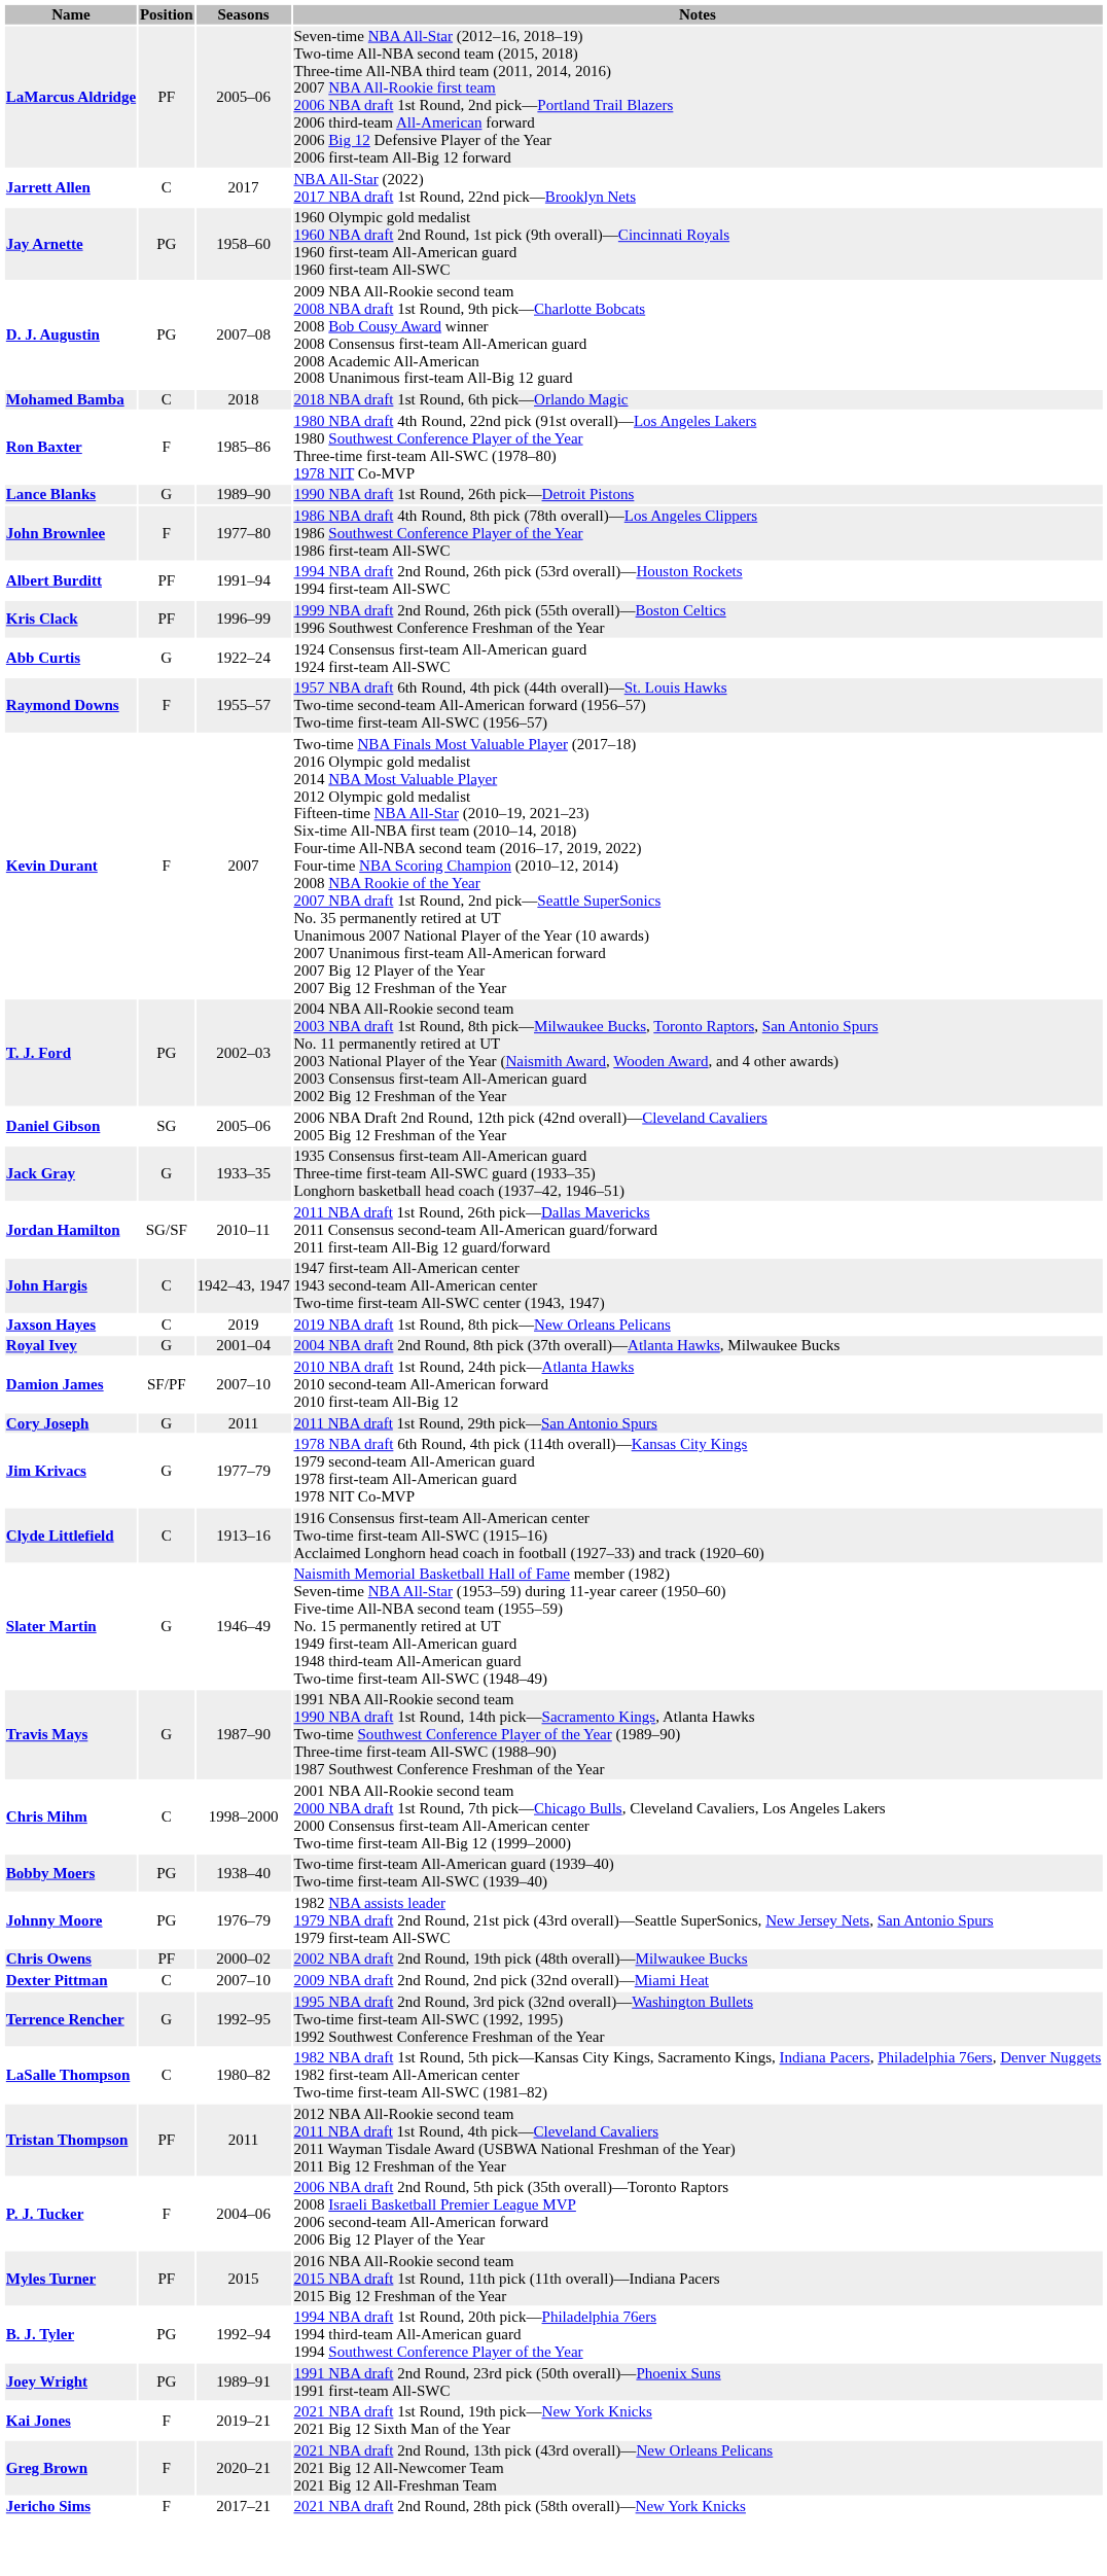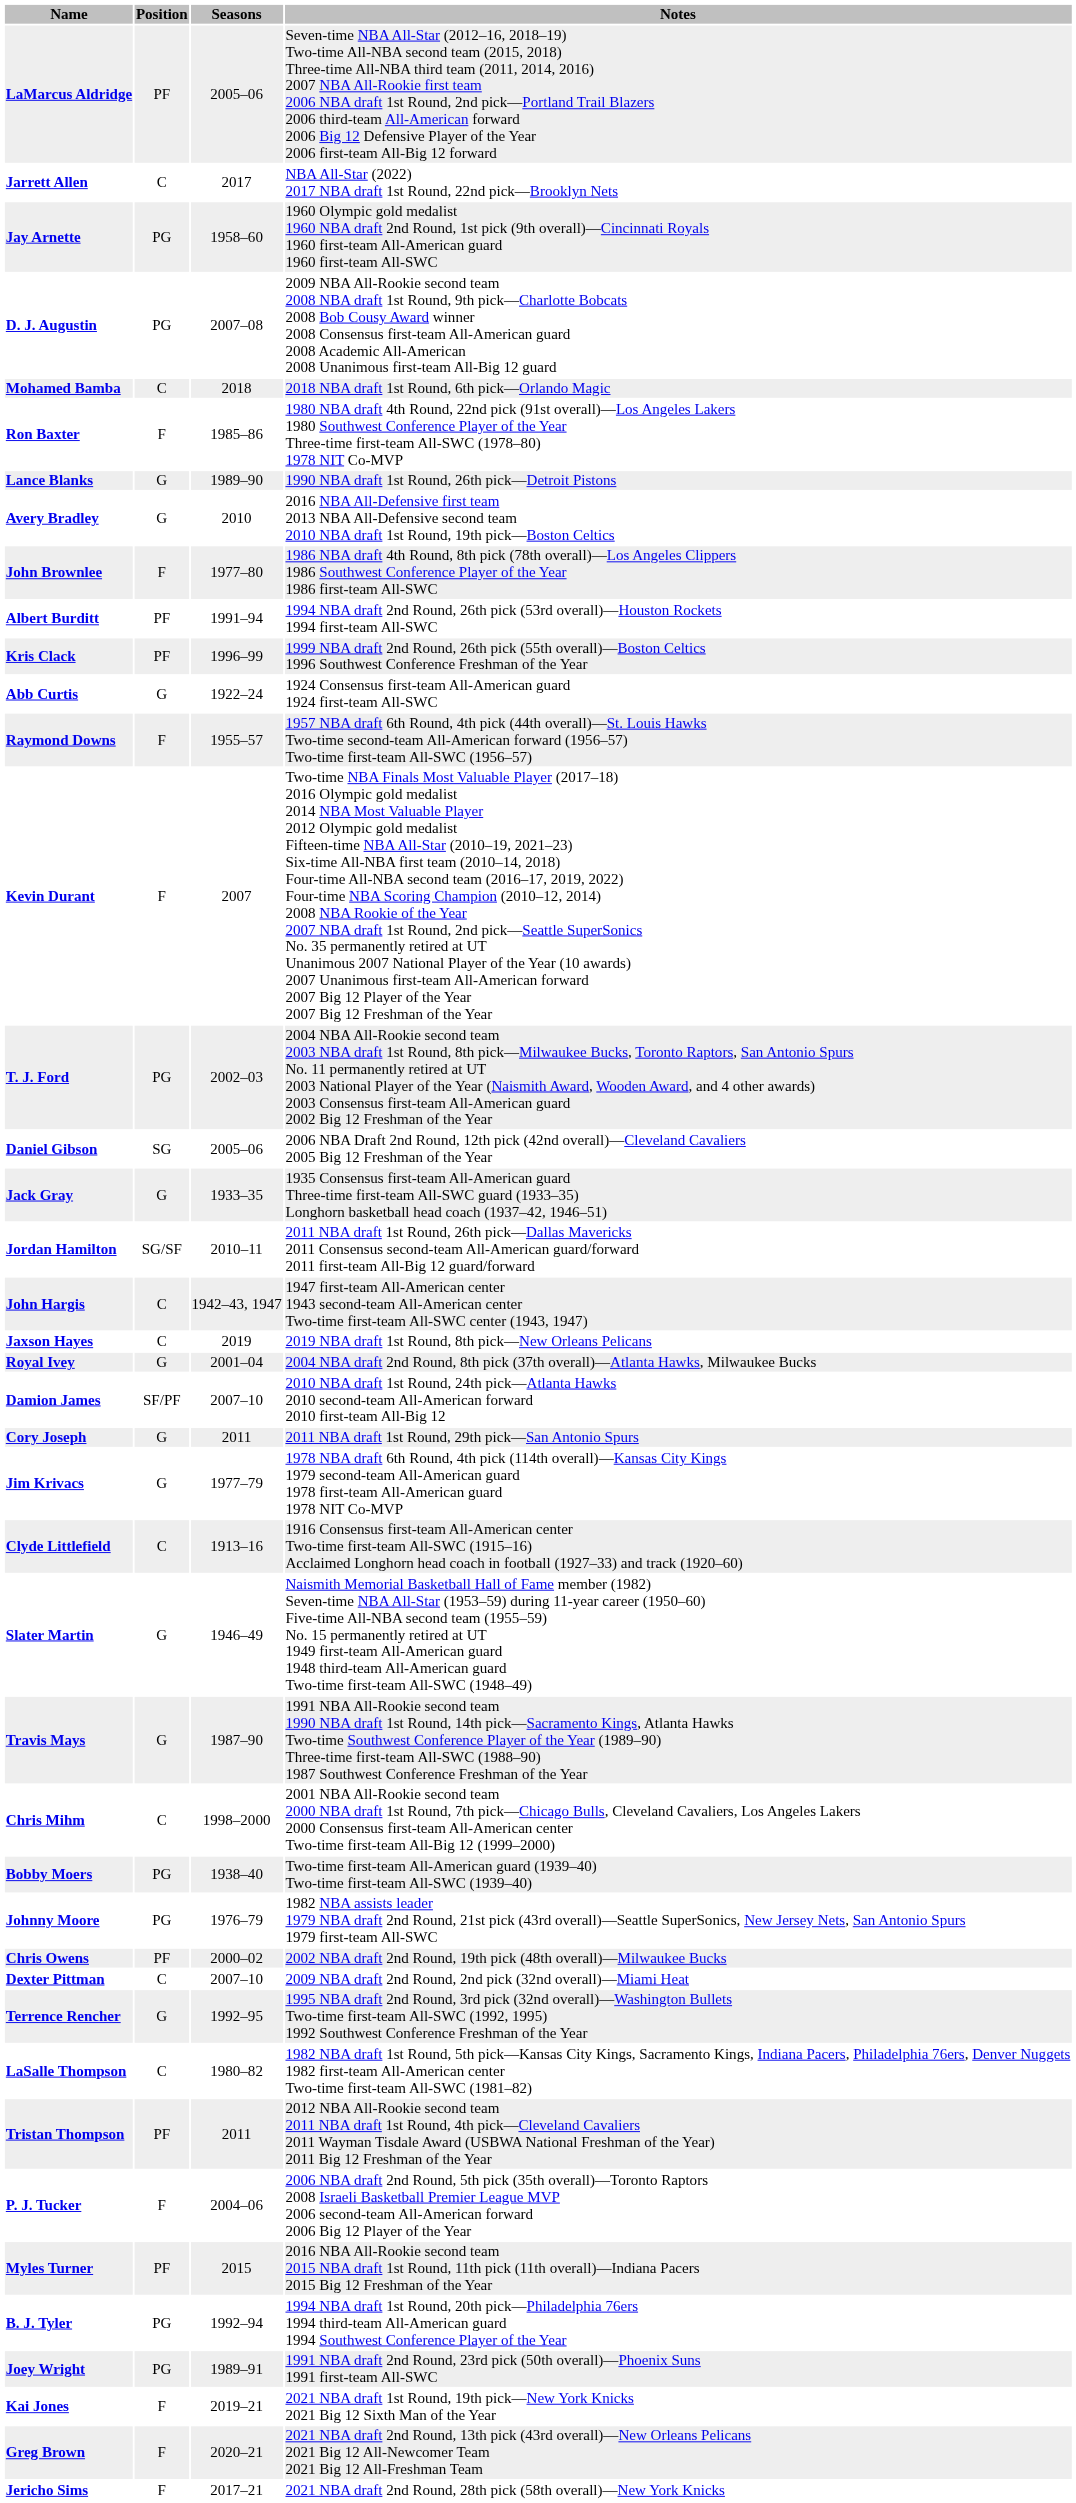 <table class="toccolours sortable">
 <tr>
 <th style="background:silver;" class=unsortable>Name</th>
 <th style="background:silver;" class=unsortable>Position</th>
 <th style="background:silver;" class=unsortable>Seasons</th>
 <th style="background:silver;" class=unsortable>Notes</th>
 </tr>
 <tr style="background:#eeeeee;">
 <td><strong><a href='#'>LaMarcus Aldridge</a></strong></td>
 <td style="text-align:center">PF</td>
 <td style="text-align:center">2005–06</td>
 <td>Seven-time <a href='#'>NBA All-Star</a> (2012–16, 2018–19)<br>Two-time All-NBA second team (2015, 2018)<br>Three-time All-NBA third team (2011, 2014, 2016)<br>2007 <a href='#'>NBA All-Rookie first team</a><br><a href='#'>2006 NBA draft</a> 1st Round, 2nd pick—<a href='#'>Portland Trail Blazers</a><br>2006 third-team <a href='#'>All-American</a> forward<br>2006 <a href='#'>Big 12</a> Defensive Player of the Year<br>2006 first-team All-Big 12 forward</td>
 </tr>
 <tr>
 <td><strong><a href='#'>Jarrett Allen</a></strong></td>
 <td style="text-align:center">C</td>
 <td style="text-align:center">2017</td>
 <td><a href='#'>NBA All-Star</a> (2022)<br><a href='#'>2017 NBA draft</a> 1st Round, 22nd pick—<a href='#'>Brooklyn Nets</a></td>
 </tr>
 <tr style="background:#eeeeee;">
 <td><strong><a href='#'>Jay Arnette</a></strong></td>
 <td style="text-align:center">PG</td>
 <td style="text-align:center">1958–60</td>
 <td>1960 Olympic gold medalist<br><a href='#'>1960 NBA draft</a> 2nd Round, 1st pick (9th overall)—<a href='#'>Cincinnati Royals</a><br>1960 first-team All-American guard<br>1960 first-team All-SWC</td>
 </tr>
 <tr>
 <td><strong><a href='#'>D. J. Augustin</a></strong></td>
 <td style="text-align:center">PG</td>
 <td style="text-align:center">2007–08</td>
 <td>2009 NBA All-Rookie second team<br><a href='#'>2008 NBA draft</a> 1st Round, 9th pick—<a href='#'>Charlotte Bobcats</a><br>2008 <a href='#'>Bob Cousy Award</a> winner<br>2008 Consensus first-team All-American guard<br>2008 Academic All-American<br>2008 Unanimous first-team All-Big 12 guard</td>
 </tr>
 <tr style="background:#eeeeee;">
 <td><strong><a href='#'>Mohamed Bamba</a></strong></td>
 <td style="text-align:center">C</td>
 <td style="text-align:center">2018</td>
 <td><a href='#'>2018 NBA draft</a> 1st Round, 6th pick—<a href='#'>Orlando Magic</a></td>
 </tr>
 <tr>
 <td><strong><a href='#'>Ron Baxter</a></strong></td>
 <td style="text-align:center">F</td>
 <td style="text-align:center">1985–86</td>
 <td><a href='#'>1980 NBA draft</a> 4th Round, 22nd pick (91st overall)—<a href='#'>Los Angeles Lakers</a><br>1980 <a href='#'>Southwest Conference Player of the Year</a><br>Three-time first-team All-SWC (1978–80)<br> <a href='#'>1978 NIT</a> Co-MVP</td>
 </tr>
 <tr style="background:#eeeeee;">
 <td><strong><a href='#'>Lance Blanks</a></strong></td>
 <td style="text-align:center">G</td>
 <td style="text-align:center">1989–90</td>
 <td><a href='#'>1990 NBA draft</a> 1st Round, 26th pick—<a href='#'>Detroit Pistons</a></td>
+</tr>
+<tr>
+<td><strong><a href='#'>Avery Bradley</a></strong></td>
+<td style="text-align:center">G</td>
+<td style="text-align:center">2010</td>
+<td>2016 <a href='#'>NBA All-Defensive first team</a><br>2013 NBA All-Defensive second team<br><a href='#'>2010 NBA draft</a> 1st Round, 19th pick—<a href='#'>Boston Celtics</a></td>
 </tr>
 <tr style="background:#eeeeee;">
 <td><strong><a href='#'>John Brownlee</a></strong></td>
 <td style="text-align:center">F</td>
 <td style="text-align:center">1977–80</td>
 <td><a href='#'>1986 NBA draft</a> 4th Round, 8th pick (78th overall)—<a href='#'>Los Angeles Clippers</a><br>1986 <a href='#'>Southwest Conference Player of the Year</a><br>1986 first-team All-SWC<br></td>
 </tr>
 <tr>
 <td><strong><a href='#'>Albert Burditt</a></strong></td>
 <td style="text-align:center">PF</td>
 <td style="text-align:center">1991–94</td>
 <td><a href='#'>1994 NBA draft</a> 2nd Round, 26th pick (53rd overall)—<a href='#'>Houston Rockets</a><br>1994 first-team All-SWC</td>
 </tr>
 <tr style="background:#eeeeee;">
 <td><strong><a href='#'>Kris Clack</a></strong></td>
 <td style="text-align:center">PF</td>
 <td style="text-align:center">1996–99</td>
 <td><a href='#'>1999 NBA draft</a> 2nd Round, 26th pick (55th overall)—<a href='#'>Boston Celtics</a><br>1996 Southwest Conference Freshman of the Year</td>
 </tr>
 <tr>
 <td><strong><a href='#'>Abb Curtis</a></strong></td>
 <td style="text-align:center">G</td>
 <td style="text-align:center">1922–24</td>
 <td>1924 Consensus first-team All-American guard<br>1924 first-team All-SWC</td>
 </tr>
 <tr style="background:#eeeeee;">
 <td><strong><a href='#'>Raymond Downs</a></strong></td>
 <td style="text-align:center">F</td>
 <td style="text-align:center">1955–57</td>
 <td><a href='#'>1957 NBA draft</a> 6th Round, 4th pick (44th overall)—<a href='#'>St. Louis Hawks</a><br>Two-time second-team All-American forward (1956–57)<br>Two-time first-team All-SWC (1956–57)</td>
 </tr>
 <tr>
 <td><strong><a href='#'>Kevin Durant</a></strong></td>
 <td style="text-align:center">F</td>
 <td style="text-align:center">2007</td>
 <td>Two-time <a href='#'>NBA Finals Most Valuable Player</a> (2017–18)<br>2016 Olympic gold medalist<br>2014 <a href='#'>NBA Most Valuable Player</a><br>2012 Olympic gold medalist<br>Fifteen-time <a href='#'>NBA All-Star</a> (2010–19, 2021–23)<br>Six-time All-NBA first team (2010–14, 2018)<br>Four-time All-NBA second team (2016–17, 2019, 2022)<br>Four-time <a href='#'>NBA Scoring Champion</a> (2010–12, 2014)<br>2008 <a href='#'>NBA Rookie of the Year</a><br><a href='#'>2007 NBA draft</a> 1st Round, 2nd pick—<a href='#'>Seattle SuperSonics</a><br>No. 35 permanently retired at UT<br>Unanimous 2007 National Player of the Year (10 awards)<br>2007 Unanimous first-team All-American forward<br>2007 Big 12 Player of the Year<br>2007 Big 12 Freshman of the Year</td>
 </tr>
 <tr style="background:#eeeeee;">
 <td><strong><a href='#'>T. J. Ford</a></strong></td>
 <td style="text-align:center">PG</td>
 <td style="text-align:center">2002–03</td>
 <td>2004 NBA All-Rookie second team<br><a href='#'>2003 NBA draft</a> 1st Round, 8th pick—<a href='#'>Milwaukee Bucks</a>, <a href='#'>Toronto Raptors</a>, <a href='#'>San Antonio Spurs</a><br>No. 11 permanently retired at UT<br>2003 National Player of the Year (<a href='#'>Naismith Award</a>, <a href='#'>Wooden Award</a>, and 4 other awards)<br>2003 Consensus first-team All-American guard<br>2002 Big 12 Freshman of the Year</td>
 </tr>
 <tr>
 <td><strong><a href='#'>Daniel Gibson</a></strong></td>
 <td style="text-align:center">SG</td>
 <td style="text-align:center">2005–06</td>
 <td>2006 NBA Draft 2nd Round, 12th pick (42nd overall)—<a href='#'>Cleveland Cavaliers</a><br>2005 Big 12 Freshman of the Year</td>
 </tr>
 <tr style="background:#eeeeee;">
 <td><strong><a href='#'>Jack Gray</a></strong></td>
 <td style="text-align:center">G</td>
 <td style="text-align:center">1933–35</td>
 <td>1935 Consensus first-team All-American guard<br>Three-time first-team All-SWC guard (1933–35)<br>Longhorn basketball head coach (1937–42, 1946–51)</td>
 </tr>
 <tr>
 <td><strong><a href='#'>Jordan Hamilton</a></strong></td>
 <td style="text-align:center">SG/SF</td>
 <td style="text-align:center">2010–11</td>
 <td><a href='#'>2011 NBA draft</a> 1st Round, 26th pick—<a href='#'>Dallas Mavericks</a><br>2011 Consensus second-team All-American guard/forward<br>2011 first-team All-Big 12 guard/forward</td>
 </tr>
 <tr style="background:#eeeeee;">
 <td><strong><a href='#'>John Hargis</a></strong></td>
 <td style="text-align:center">C</td>
 <td style="text-align:center">1942–43, 1947</td>
 <td>1947 first-team All-American center<br>1943 second-team All-American center<br>Two-time first-team All-SWC center (1943, 1947)</td>
 </tr>
 <tr>
 <td><strong><a href='#'>Jaxson Hayes</a></strong></td>
 <td style="text-align:center">C</td>
 <td style="text-align:center">2019</td>
 <td><a href='#'>2019 NBA draft</a> 1st Round, 8th pick—<a href='#'>New Orleans Pelicans</a></td>
 </tr>
 <tr style="background:#eeeeee;">
 <td><strong><a href='#'>Royal Ivey</a></strong></td>
 <td style="text-align:center">G</td>
 <td style="text-align:center">2001–04</td>
 <td><a href='#'>2004 NBA draft</a> 2nd Round, 8th pick (37th overall)—<a href='#'>Atlanta Hawks</a>, Milwaukee Bucks</td>
 </tr>
 <tr>
 <td><strong><a href='#'>Damion James</a></strong></td>
 <td style="text-align:center">SF/PF</td>
 <td style="text-align:center">2007–10</td>
 <td><a href='#'>2010 NBA draft</a> 1st Round, 24th pick—<a href='#'>Atlanta Hawks</a><br>2010 second-team All-American forward<br>2010 first-team All-Big 12</td>
 </tr>
 <tr style="background:#eeeeee;">
 <td><strong><a href='#'>Cory Joseph</a></strong></td>
 <td style="text-align:center">G</td>
 <td style="text-align:center">2011</td>
 <td><a href='#'>2011 NBA draft</a> 1st Round, 29th pick—<a href='#'>San Antonio Spurs</a></td>
 </tr>
 <tr>
 <td><strong><a href='#'>Jim Krivacs</a></strong></td>
 <td style="text-align:center">G</td>
 <td style="text-align:center">1977–79</td>
 <td><a href='#'>1978 NBA draft</a> 6th Round, 4th pick (114th overall)—<a href='#'>Kansas City Kings</a><br>1979 second-team All-American guard<br>1978 first-team All-American guard<br>1978 NIT Co-MVP</td>
 </tr>
 <tr style="background:#eeeeee;">
 <td><strong><a href='#'>Clyde Littlefield</a></strong></td>
 <td style="text-align:center">C</td>
 <td style="text-align:center">1913–16</td>
 <td>1916 Consensus first-team All-American center<br>Two-time first-team All-SWC (1915–16)<br>Acclaimed Longhorn head coach in football (1927–33) and track (1920–60)</td>
 </tr>
 <tr>
 <td><strong><a href='#'>Slater Martin</a></strong></td>
 <td style="text-align:center">G</td>
 <td style="text-align:center">1946–49</td>
 <td><a href='#'>Naismith Memorial Basketball Hall of Fame</a> member (1982)<br>Seven-time <a href='#'>NBA All-Star</a> (1953–59) during 11-year career (1950–60)<br>Five-time All-NBA second team (1955–59)<br>No. 15 permanently retired at UT<br>1949 first-team All-American guard<br>1948 third-team All-American guard<br>Two-time first-team All-SWC (1948–49)</td>
 </tr>
 <tr style="background:#eeeeee;">
 <td><strong><a href='#'>Travis Mays</a></strong></td>
 <td style="text-align:center">G</td>
 <td style="text-align:center">1987–90</td>
 <td>1991 NBA All-Rookie second team<br><a href='#'>1990 NBA draft</a> 1st Round, 14th pick—<a href='#'>Sacramento Kings</a>, Atlanta Hawks<br>Two-time <a href='#'>Southwest Conference Player of the Year</a> (1989–90)<br>Three-time first-team All-SWC (1988–90)<br>1987 Southwest Conference Freshman of the Year</td>
 </tr>
 <tr>
 <td><strong><a href='#'>Chris Mihm</a></strong></td>
 <td style="text-align:center">C</td>
 <td style="text-align:center">1998–2000</td>
 <td>2001 NBA All-Rookie second team<br> <a href='#'>2000 NBA draft</a> 1st Round, 7th pick—<a href='#'>Chicago Bulls</a>, Cleveland Cavaliers, Los Angeles Lakers<br>2000 Consensus first-team All-American center<br>Two-time first-team All-Big 12 (1999–2000)</td>
 </tr>
 <tr style="background:#eeeeee;">
 <td><strong><a href='#'>Bobby Moers</a></strong></td>
 <td style="text-align:center">PG</td>
 <td style="text-align:center">1938–40</td>
 <td>Two-time first-team All-American guard (1939–40)<br>Two-time first-team All-SWC (1939–40)</td>
 </tr>
 <tr>
 <td><strong><a href='#'>Johnny Moore</a></strong></td>
 <td style="text-align:center">PG</td>
 <td style="text-align:center">1976–79</td>
 <td>1982 <a href='#'>NBA assists leader</a><br><a href='#'>1979 NBA draft</a> 2nd Round, 21st pick (43rd overall)—Seattle SuperSonics, <a href='#'>New Jersey Nets</a>, <a href='#'>San Antonio Spurs</a><br>1979 first-team All-SWC</td>
 </tr>
 <tr style="background:#eeeeee;">
 <td><strong><a href='#'>Chris Owens</a></strong></td>
 <td style="text-align:center">PF</td>
 <td style="text-align:center">2000–02</td>
 <td><a href='#'>2002 NBA draft</a> 2nd Round, 19th pick (48th overall)—<a href='#'>Milwaukee Bucks</a></td>
 </tr>
 <tr>
 <td><strong><a href='#'>Dexter Pittman</a></strong></td>
 <td style="text-align:center">C</td>
 <td style="text-align:center">2007–10</td>
 <td><a href='#'>2009 NBA draft</a> 2nd Round, 2nd pick (32nd overall)—<a href='#'>Miami Heat</a></td>
 </tr>
 <tr style="background:#eeeeee;">
 <td><strong><a href='#'>Terrence Rencher</a></strong></td>
 <td style="text-align:center">G</td>
 <td style="text-align:center">1992–95</td>
 <td><a href='#'>1995 NBA draft</a> 2nd Round, 3rd pick (32nd overall)—<a href='#'>Washington Bullets</a><br>Two-time first-team All-SWC (1992, 1995)<br>1992 Southwest Conference Freshman of the Year</td>
 </tr>
 <tr>
 <td><strong><a href='#'>LaSalle Thompson</a></strong></td>
 <td style="text-align:center">C</td>
 <td style="text-align:center">1980–82</td>
 <td><a href='#'>1982 NBA draft</a> 1st Round, 5th pick—Kansas City Kings, Sacramento Kings, <a href='#'>Indiana Pacers</a>, <a href='#'>Philadelphia 76ers</a>, <a href='#'>Denver Nuggets</a><br>1982 first-team All-American center<br>Two-time first-team All-SWC (1981–82)</td>
 </tr>
 <tr style="background:#eeeeee;">
 <td><strong><a href='#'>Tristan Thompson</a></strong></td>
 <td style="text-align:center">PF</td>
 <td style="text-align:center">2011</td>
 <td>2012 NBA All-Rookie second team<br><a href='#'>2011 NBA draft</a> 1st Round, 4th pick—<a href='#'>Cleveland Cavaliers</a><br>2011 Wayman Tisdale Award (USBWA National Freshman of the Year)<br>2011 Big 12 Freshman of the Year</td>
 </tr>
 <tr>
 <td><strong><a href='#'>P. J. Tucker</a></strong></td>
 <td style="text-align:center">F</td>
 <td style="text-align:center">2004–06</td>
 <td><a href='#'>2006 NBA draft</a> 2nd Round, 5th pick (35th overall)—Toronto Raptors<br>2008 <a href='#'>Israeli Basketball Premier League MVP</a><br>2006 second-team All-American forward<br>2006 Big 12 Player of the Year</td>
 </tr>
 <tr style="background:#eeeeee;">
 <td><strong><a href='#'>Myles Turner</a></strong></td>
 <td style="text-align:center">PF</td>
 <td style="text-align:center">2015</td>
 <td>2016 NBA All-Rookie second team<br><a href='#'>2015 NBA draft</a> 1st Round, 11th pick (11th overall)—Indiana Pacers<br>2015 Big 12 Freshman of the Year</td>
 </tr>
 <tr>
 <td><strong><a href='#'>B. J. Tyler</a></strong></td>
 <td style="text-align:center">PG</td>
 <td style="text-align:center">1992–94</td>
 <td><a href='#'>1994 NBA draft</a> 1st Round, 20th pick—<a href='#'>Philadelphia 76ers</a><br>1994 third-team All-American guard<br>1994 <a href='#'>Southwest Conference Player of the Year</a></td>
 </tr>
 <tr style="background:#eeeeee;">
 <td><strong><a href='#'>Joey Wright</a></strong></td>
 <td style="text-align:center">PG</td>
 <td style="text-align:center">1989–91</td>
 <td><a href='#'>1991 NBA draft</a> 2nd Round, 23rd pick (50th overall)—<a href='#'>Phoenix Suns</a><br>1991 first-team All-SWC</td>
 </tr>
 <tr>
 <td><strong><a href='#'>Kai Jones</a></strong></td>
 <td style="text-align:center">F</td>
 <td style="text-align:center">2019–21</td>
 <td><a href='#'>2021 NBA draft</a> 1st Round, 19th pick—<a href='#'>New York Knicks</a><br>2021 Big 12 Sixth Man of the Year</td>
 </tr>
 <tr style="background:#eeeeee;">
 <td><strong><a href='#'>Greg Brown</a></strong></td>
 <td style="text-align:center">F</td>
 <td style="text-align:center">2020–21</td>
 <td><a href='#'>2021 NBA draft</a> 2nd Round, 13th pick (43rd overall)—<a href='#'>New Orleans Pelicans</a><br>2021 Big 12 All-Newcomer Team<br> 2021 Big 12 All-Freshman Team</td>
 </tr>
 <tr>
 <td><strong><a href='#'>Jericho Sims</a></strong></td>
 <td style="text-align:center">F</td>
 <td style="text-align:center">2017–21</td>
 <td><a href='#'>2021 NBA draft</a> 2nd Round, 28th pick (58th overall)—<a href='#'>New York Knicks</a></td>
 </tr>
 </table>
